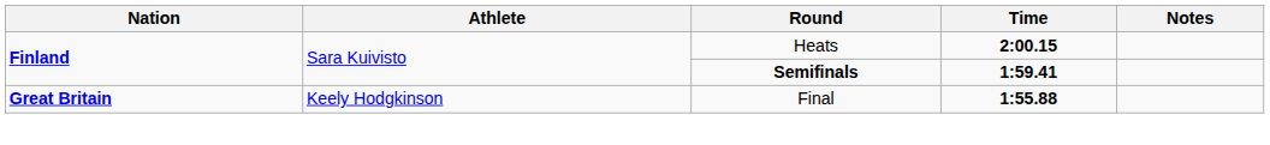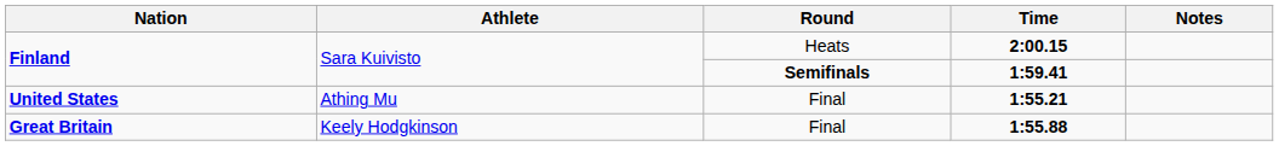 <table class="wikitable sortable" style="text-align:center;width: 60%;">
 <tr>
 <th>Nation</th>
 <th>Athlete</th>
 <th>Round</th>
 <th>Time</th>
 <th>Notes</th>
 </tr>
 <tr>
 <td rowspan=2 align=left><strong><a href='#'>Finland</a></strong></td>
 <td rowspan=2 align=left><a href='#'>Sara Kuivisto</a></td>
 <td>Heats</td>
 <td><strong>2:00.15</strong></td>
 <td></td>
 </tr>
 <tr>
 <td><strong>Semifinals</strong></td>
 <td><strong>1:59.41</strong></td>
 <td></td>
 </tr>
 <tr>
+<td align=left><strong><a href='#'>United States</a></strong></td>
+<td align=left><a href='#'>Athing Mu</a></td>
+<td>Final</td>
+<td><strong>1:55.21</strong></td>
+<td></td>
+</tr>
+<tr>
 <td align=left><strong><a href='#'>Great Britain</a></strong></td>
 <td align=left><a href='#'>Keely Hodgkinson</a></td>
 <td>Final</td>
 <td><strong>1:55.88</strong></td>
 <td></td>
 </tr>
 </table>
